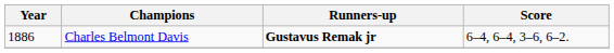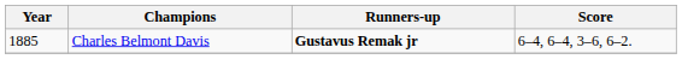 <table class="wikitable" style="font-size:98%;">
 <tr>
 <th style="width:60px;">Year</th>
 <th style="width:230px;">Champions</th>
 <th style="width:230px;">Runners-up</th>
 <th style="width:165px;">Score</th>
 </tr>
 <tr>
-<td>1886</td>
+<td>1885</td>
 <td> <a href='#'>Charles Belmont Davis</a></td>
 <td><strong> Gustavus Remak jr</strong></td>
 <td>6–4, 6–4, 3–6, 6–2.</td>
 </tr>
 <tr>
 </tr>
 </table>
